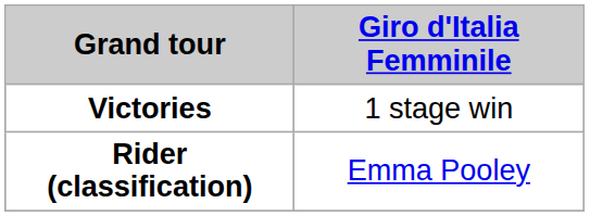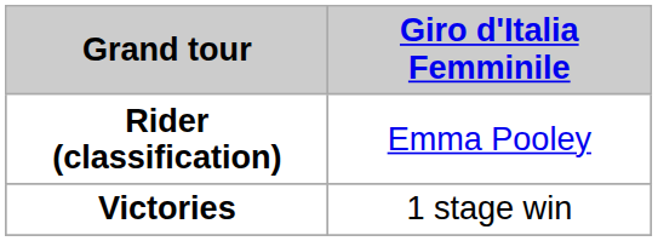 <table class="wikitable" style="background-color:#ffffff; text-align:center;">
 <tr ---->
 <th scope="row" style="background-color:#CCCCCC; text-align:center; width:150px;">Grand tour</th>
 <th scope="col" style="background-color:#CCCCCC; width:150px;"><a href='#'>Giro d'Italia Femminile</a></th>
 </tr>
 <tr>
+<th scope="row" style="background-color:#ffffff; text-align:center;">Rider (classification)</th>
+<td><a href='#'>Emma Pooley</a></td>
+</tr>
+<tr>
 <th scope="row" style="background-color:#ffffff; text-align:center;">Victories</th>
 <td>1 stage win</td>
 </tr>
-<tr>
-<th scope="row" style="background-color:#ffffff; text-align:center;">Rider (classification)</th>
-<td><a href='#'>Emma Pooley</a></td>
-</tr>
 </table>
